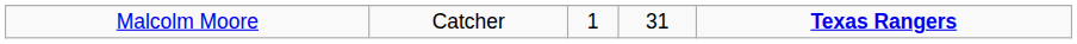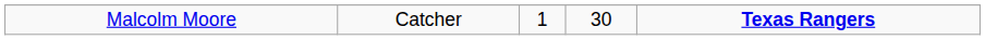 <table class="wikitable" width="65%">
 <tr align="center">
 </tr>
 <tr align="center" bgcolor="">
 <td><a href='#'>Malcolm Moore</a></td>
 <td>Catcher</td>
 <td>1</td>
-<td>31</td>
+<td>30</td>
 <td><strong><a href='#'>Texas Rangers</a></strong></td>
 </tr>
 </table>
